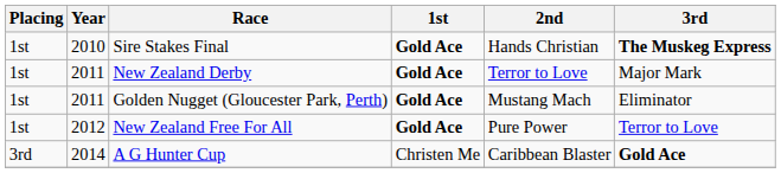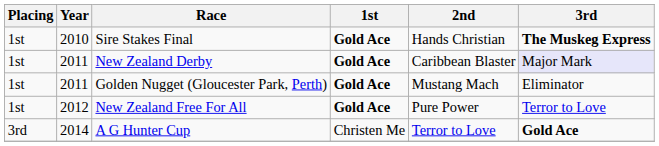 <table class="sortable wikitable">
 <tr>
 <th>Placing</th>
 <th>Year</th>
 <th>Race</th>
 <th>1st</th>
 <th>2nd</th>
 <th>3rd</th>
 </tr>
 <tr>
 <td>1st</td>
 <td>2010</td>
 <td>Sire Stakes Final</td>
 <td><strong>Gold Ace</strong></td>
 <td>Hands Christian</td>
 <td><strong>The Muskeg Express</strong></td>
 </tr>
 <tr>
 <td>1st</td>
 <td>2011</td>
 <td><a href='#'>New Zealand Derby</a></td>
 <td><strong>Gold Ace</strong></td>
-<td><a href='#'>Terror to Love</a></td>
-<td>Major Mark</td>
+<td>Caribbean Blaster</td>
+<td style="background: lavender;">Major Mark</td>
 </tr>
 <tr>
 <td>1st</td>
 <td>2011</td>
 <td>Golden Nugget (Gloucester Park, <a href='#'>Perth</a>)</td>
 <td><strong>Gold Ace</strong></td>
 <td>Mustang Mach</td>
 <td>Eliminator</td>
 </tr>
 <tr>
 <td>1st</td>
 <td>2012</td>
 <td><a href='#'>New Zealand Free For All</a></td>
 <td><strong>Gold Ace</strong></td>
 <td>Pure Power</td>
 <td><a href='#'>Terror to Love</a></td>
 </tr>
 <tr>
 <td>3rd</td>
 <td>2014</td>
 <td><a href='#'>A G Hunter Cup</a></td>
 <td>Christen Me</td>
-<td>Caribbean Blaster</td>
+<td><a href='#'>Terror to Love</a></td>
 <td><strong>Gold Ace</strong></td>
 </tr>
 <tr>
 </tr>
 </table>
